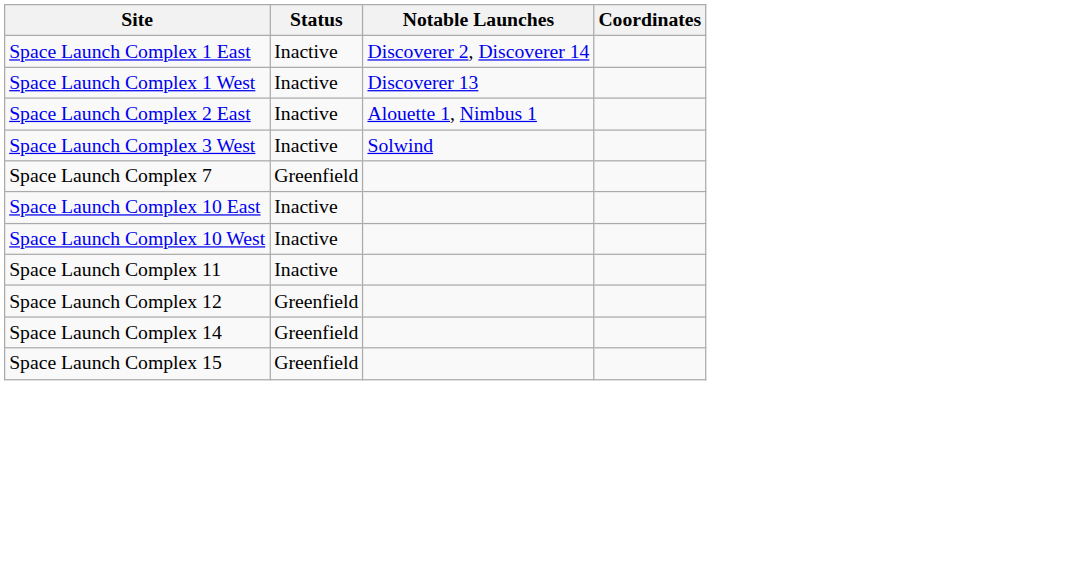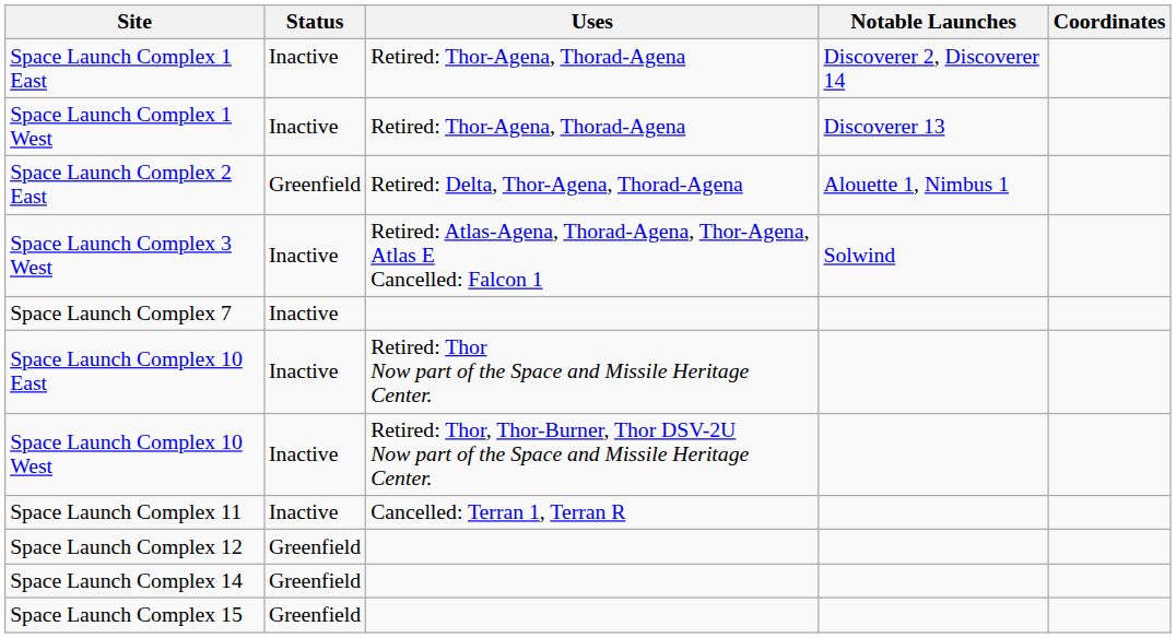 <table class="wikitable">
 <tr>
 <th>Site</th>
 <th>Status</th>
+<th>Uses</th>
 <th>Notable Launches</th>
 <th>Coordinates</th>
 </tr>
 <tr valign="top">
 <td><a href='#'>Space Launch Complex 1 East</a></td>
 <td>Inactive</td>
+<td>Retired: <a href='#'>Thor-Agena</a>, <a href='#'>Thorad-Agena</a></td>
 <td><a href='#'>Discoverer 2</a>, <a href='#'>Discoverer 14</a></td>
 <td></td>
 </tr>
 <tr>
 <td><a href='#'>Space Launch Complex 1 West</a></td>
 <td>Inactive</td>
+<td>Retired: <a href='#'>Thor-Agena</a>, <a href='#'>Thorad-Agena</a></td>
 <td><a href='#'>Discoverer 13</a></td>
 <td></td>
 </tr>
 <tr>
 <td><a href='#'>Space Launch Complex 2 East</a></td>
-<td>Inactive</td>
+<td>Greenfield</td>
+<td>Retired: <a href='#'>Delta</a>, <a href='#'>Thor-Agena</a>, <a href='#'>Thorad-Agena</a></td>
 <td><a href='#'>Alouette 1</a>, <a href='#'>Nimbus 1</a></td>
 <td></td>
 </tr>
 <tr>
 <td><a href='#'>Space Launch Complex 3 West</a></td>
 <td>Inactive</td>
+<td>Retired: <a href='#'>Atlas-Agena</a>, <a href='#'>Thorad-Agena</a>, <a href='#'>Thor-Agena</a>, <a href='#'>Atlas E</a><br>Cancelled: <a href='#'>Falcon 1</a></td>
 <td><a href='#'>Solwind</a></td>
 <td></td>
 </tr>
 <tr>
 <td>Space Launch Complex 7</td>
-<td>Greenfield</td>
+<td>Inactive</td>
+<td></td>
 <td></td>
 <td></td>
 </tr>
 <tr>
 <td><a href='#'>Space Launch Complex 10 East</a></td>
 <td>Inactive</td>
+<td>Retired: <a href='#'>Thor</a><br><em>Now part of the Space and Missile Heritage Center.</em></td>
 <td></td>
 <td></td>
 </tr>
 <tr>
 <td><a href='#'>Space Launch Complex 10 West</a></td>
 <td>Inactive</td>
+<td>Retired: <a href='#'>Thor</a>, <a href='#'>Thor-Burner</a>, <a href='#'>Thor DSV-2U</a><br><em>Now part of the Space and Missile Heritage Center.</em></td>
 <td></td>
 <td></td>
 </tr>
 <tr>
 <td>Space Launch Complex 11</td>
 <td>Inactive</td>
+<td>Cancelled: <a href='#'>Terran 1</a>, <a href='#'>Terran R</a></td>
 <td></td>
 <td></td>
 </tr>
 <tr>
 <td>Space Launch Complex 12</td>
 <td>Greenfield</td>
 <td></td>
 <td></td>
+<td></td>
 </tr>
 <tr>
 <td>Space Launch Complex 14</td>
 <td>Greenfield</td>
+<td></td>
 <td></td>
 <td></td>
 </tr>
 <tr>
 <td>Space Launch Complex 15</td>
 <td>Greenfield</td>
 <td></td>
 <td></td>
+<td></td>
 </tr>
 </table>
